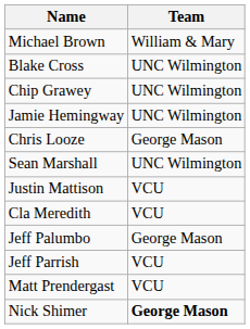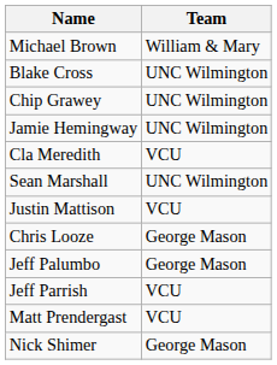 <table class=wikitable>
 <tr>
 <th>Name</th>
 <th>Team</th>
 </tr>
 <tr>
 <td>Michael Brown</td>
 <td>William & Mary</td>
 </tr>
 <tr>
 <td>Blake Cross</td>
 <td>UNC Wilmington</td>
 </tr>
 <tr>
 <td>Chip Grawey</td>
 <td>UNC Wilmington</td>
 </tr>
 <tr>
 <td>Jamie Hemingway</td>
 <td>UNC Wilmington</td>
 </tr>
 <tr>
-<td>Chris Looze</td>
-<td>George Mason</td>
+<td>Cla Meredith</td>
+<td>VCU</td>
 </tr>
 <tr>
 <td>Sean Marshall</td>
 <td>UNC Wilmington</td>
 </tr>
 <tr>
 <td>Justin Mattison</td>
 <td>VCU</td>
 </tr>
 <tr>
-<td>Cla Meredith</td>
-<td>VCU</td>
+<td>Chris Looze</td>
+<td>George Mason</td>
 </tr>
 <tr>
 <td>Jeff Palumbo</td>
 <td>George Mason</td>
 </tr>
 <tr>
 <td>Jeff Parrish</td>
 <td>VCU</td>
 </tr>
 <tr>
 <td>Matt Prendergast</td>
 <td>VCU</td>
 </tr>
 <tr>
 <td>Nick Shimer</td>
-<td><strong>George Mason</strong></td>
+<td>George Mason</td>
 </tr>
 </table>
